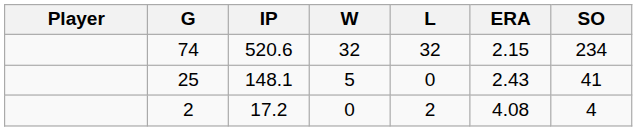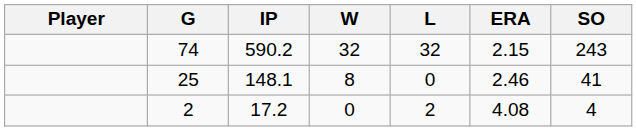 <table class="wikitable sortable">
 <tr>
 <th bgcolor="#DDDDFF" width="16%">Player</th>
 <th bgcolor="#DDDDFF" width="9%">G</th>
 <th bgcolor="#DDDDFF" width="9%">IP</th>
 <th bgcolor="#DDDDFF" width="9%">W</th>
 <th bgcolor="#DDDDFF" width="9%">L</th>
 <th bgcolor="#DDDDFF" width="9%">ERA</th>
 <th bgcolor="#DDDDFF" width="9%">SO</th>
 </tr>
 <tr align="center">
 <td></td>
 <td>74</td>
-<td>520.6</td>
+<td>590.2</td>
 <td>32</td>
 <td>32</td>
 <td>2.15</td>
-<td>234</td>
+<td>243</td>
 </tr>
 <tr align="center">
 <td></td>
 <td>25</td>
 <td>148.1</td>
-<td>5</td>
+<td>8</td>
 <td>0</td>
-<td>2.43</td>
+<td>2.46</td>
 <td>41</td>
 </tr>
 <tr align="center">
 <td></td>
 <td>2</td>
 <td>17.2</td>
 <td>0</td>
 <td>2</td>
 <td>4.08</td>
 <td>4</td>
 </tr>
 </table>
